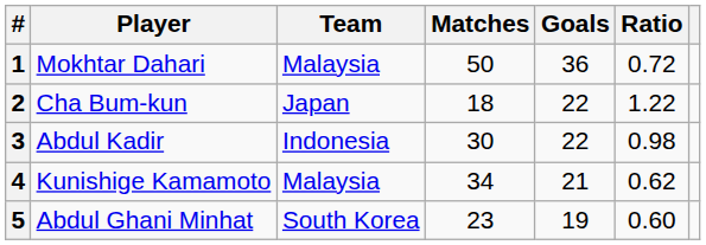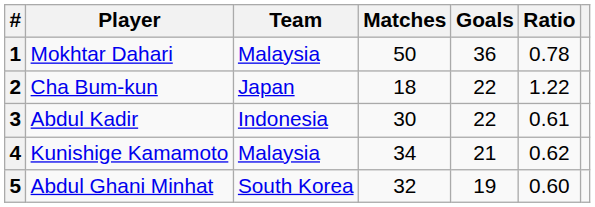 <table class="wikitable plainrowheaders sortable" style="text-align: center;">
 <tr>
 <th>#</th>
 <th>Player</th>
 <th>Team</th>
 <th>Matches</th>
 <th>Goals</th>
 <th>Ratio</th>
 <th></th>
 </tr>
 <tr>
 <th scope="row" style="text-align: center;">1</th>
 <td align=left><a href='#'>Mokhtar Dahari</a></td>
 <td align=left> <a href='#'>Malaysia</a></td>
 <td>50</td>
 <td>36</td>
-<td>0.72</td>
+<td>0.78</td>
 <td></td>
 </tr>
 <tr>
 <th scope="row" style="text-align: center;">2</th>
 <td align=left><a href='#'>Cha Bum-kun</a></td>
 <td align=left> <a href='#'>Japan</a></td>
 <td>18</td>
 <td>22</td>
 <td>1.22</td>
 <td></td>
 </tr>
 <tr>
 <th scope="row" style="text-align: center;">3</th>
 <td align=left><a href='#'>Abdul Kadir</a></td>
 <td align=left> <a href='#'>Indonesia</a></td>
 <td>30</td>
 <td>22</td>
-<td>0.98</td>
+<td>0.61</td>
 <td></td>
 </tr>
 <tr>
 <th scope="row" style="text-align: center;">4</th>
 <td align=left><a href='#'>Kunishige Kamamoto</a></td>
 <td align=left> <a href='#'>Malaysia</a></td>
 <td>34</td>
 <td>21</td>
 <td>0.62</td>
 <td></td>
 </tr>
 <tr>
 <th scope="row" style="text-align: center;">5</th>
 <td align=left><a href='#'>Abdul Ghani Minhat</a></td>
 <td align=left> <a href='#'>South Korea</a></td>
-<td>23</td>
+<td>32</td>
 <td>19</td>
 <td>0.60</td>
 <td></td>
 </tr>
 </table>
